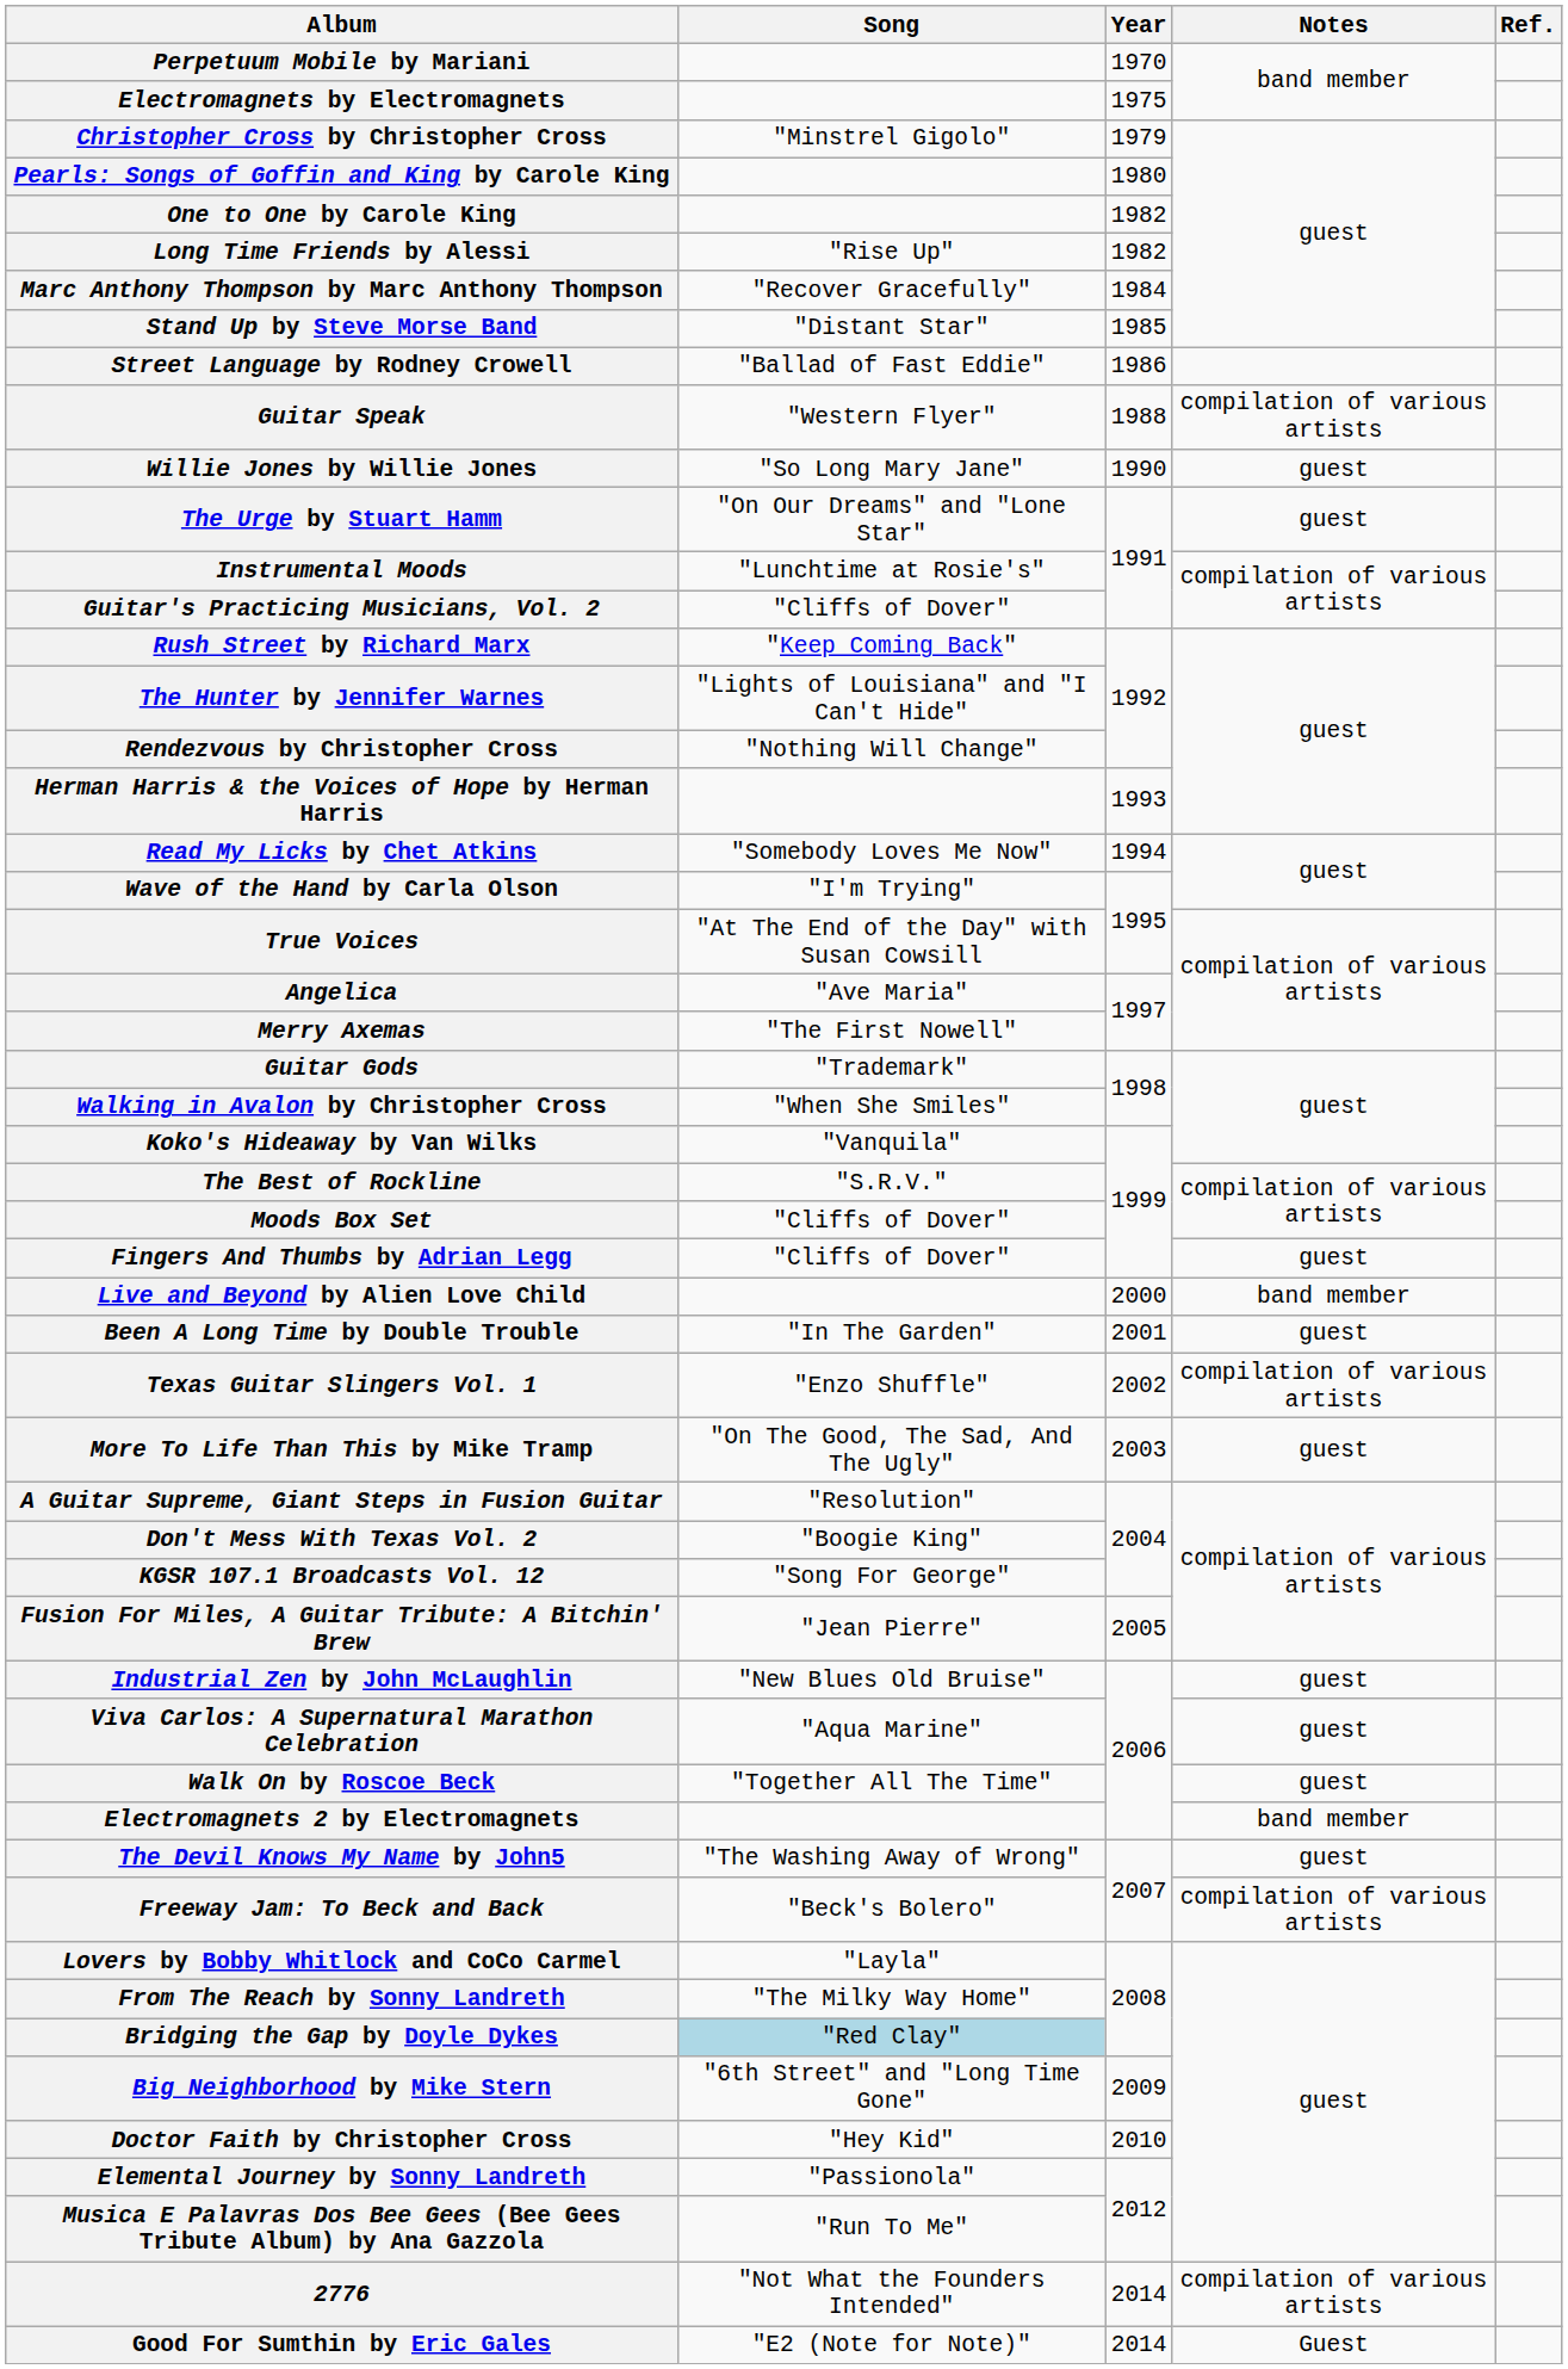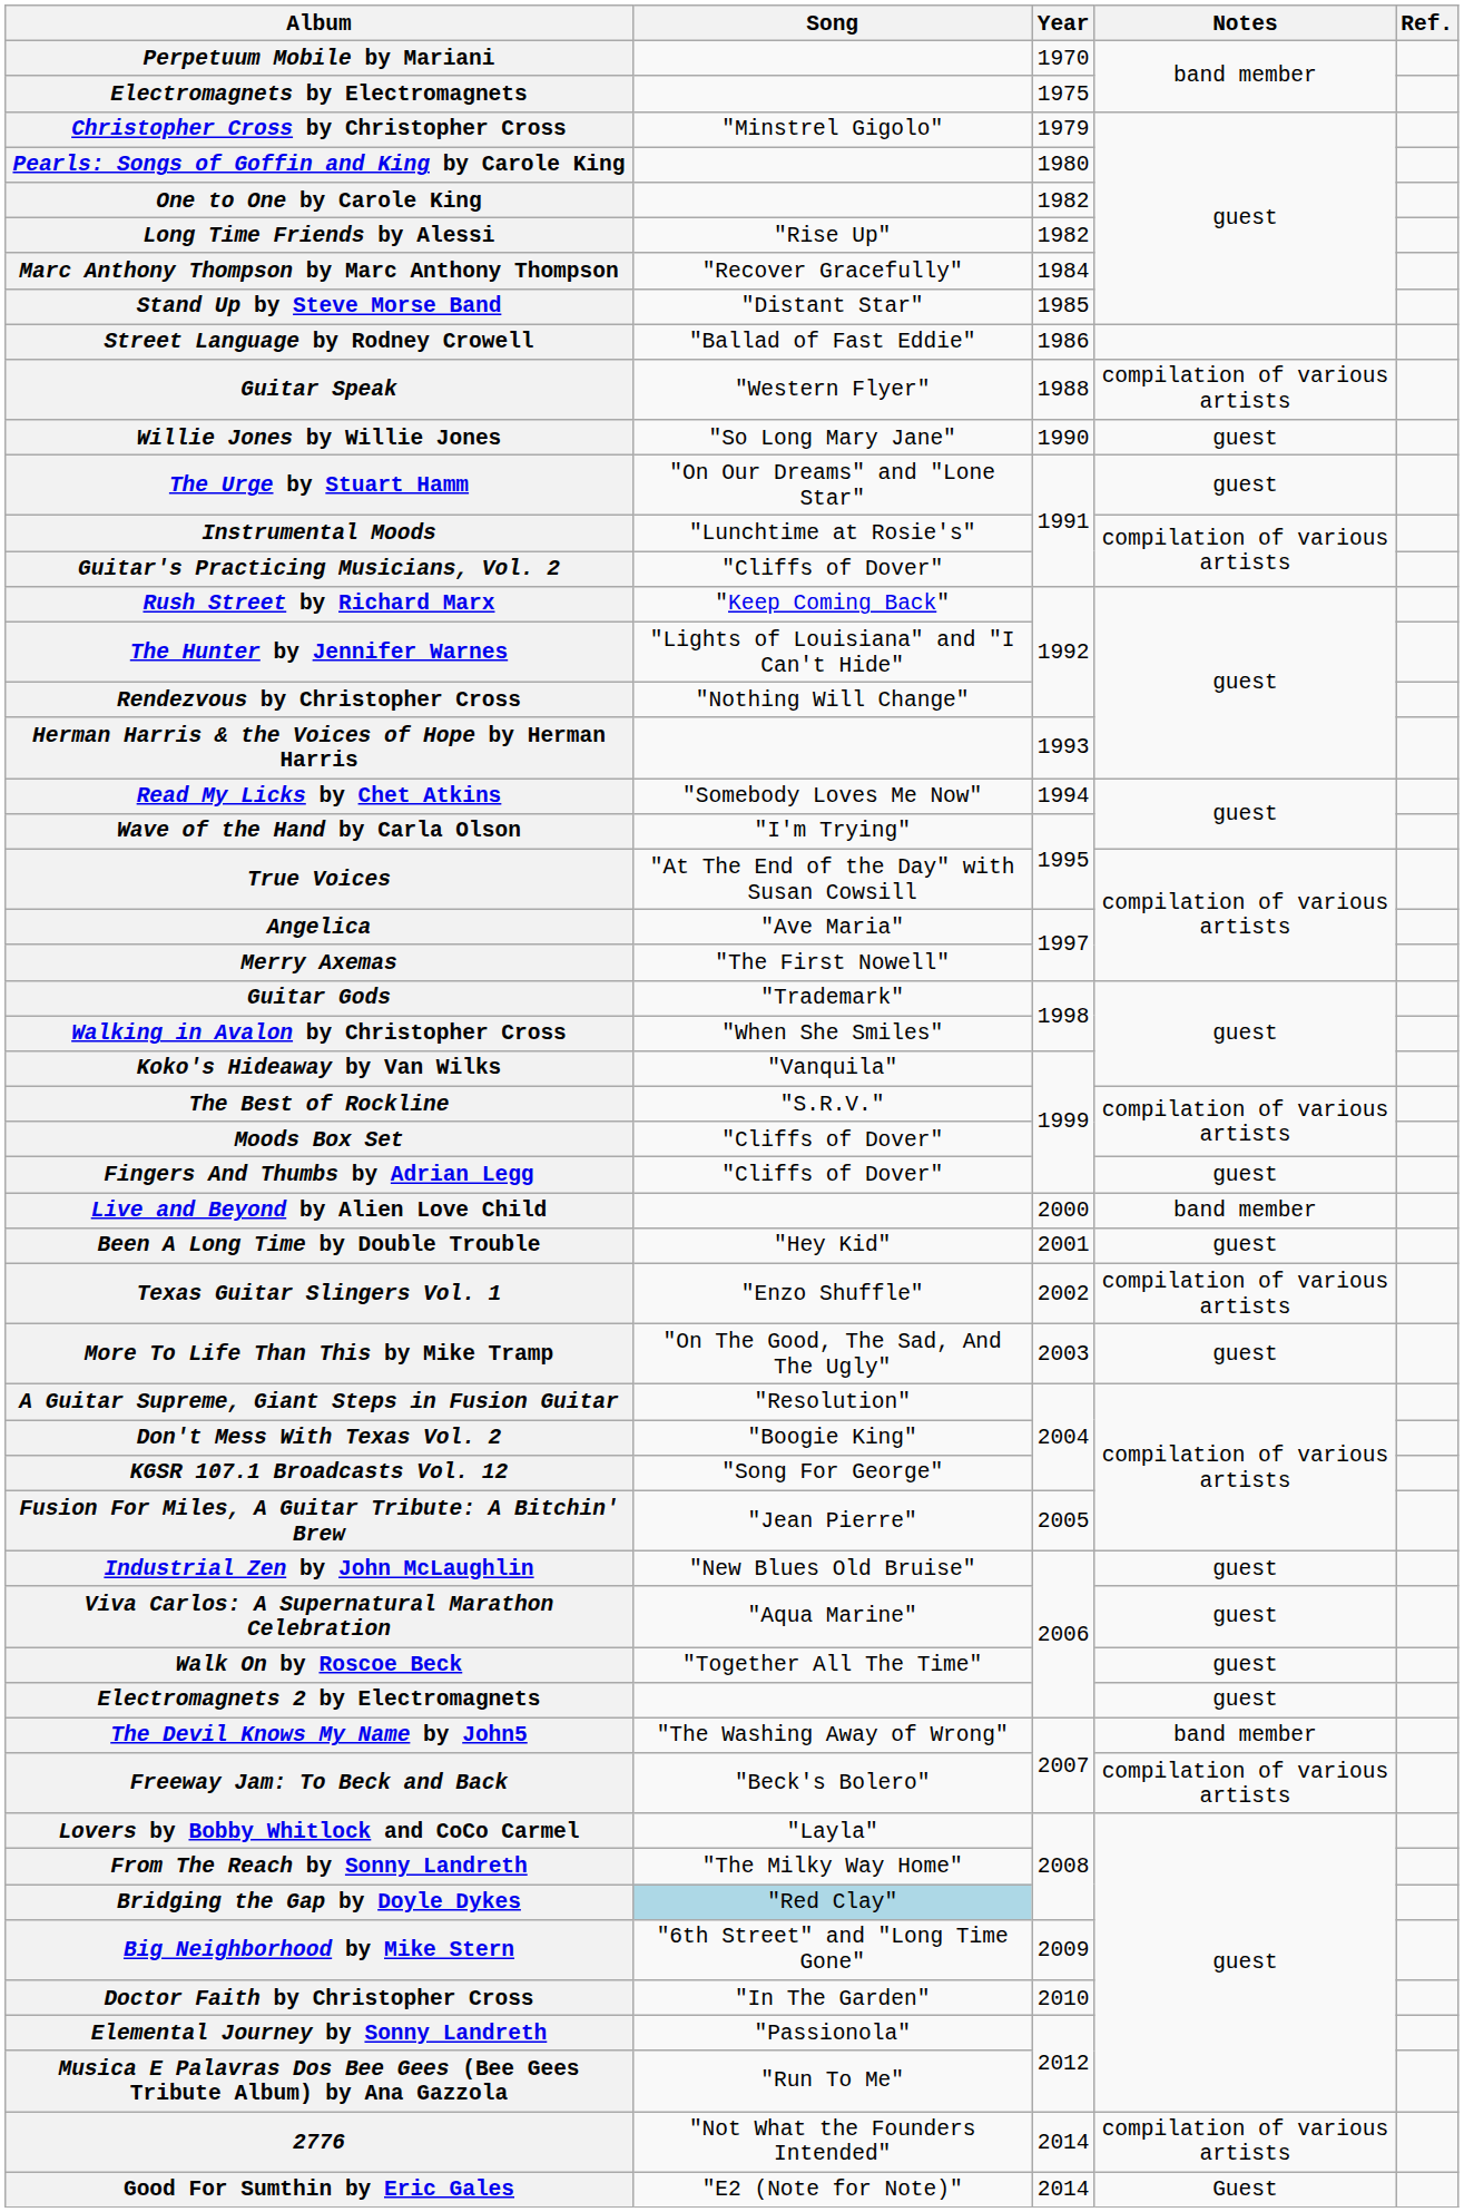 <table class="wikitable plainrowheaders" style="text-align:center;">
 <tr>
 <th scope="col">Album</th>
 <th scope="col">Song</th>
 <th scope="col">Year</th>
 <th scope="col">Notes</th>
 <th scope="col">Ref.</th>
 </tr>
 <tr>
 <th scope="row"><em>Perpetuum Mobile</em> by Mariani</th>
 <td></td>
 <td>1970</td>
 <td rowspan=2>band member</td>
 <td></td>
 </tr>
 <tr>
 <th scope="row"><em>Electromagnets</em> by Electromagnets</th>
 <td></td>
 <td>1975</td>
 <td></td>
 </tr>
 <tr>
 <th scope="row"><em><a href='#'>Christopher Cross</a></em> by Christopher Cross</th>
 <td>"Minstrel Gigolo"</td>
 <td>1979</td>
 <td rowspan=6>guest</td>
 <td></td>
 </tr>
 <tr>
 <th scope="row"><em><a href='#'>Pearls: Songs of Goffin and King</a></em> by Carole King</th>
 <td></td>
 <td>1980</td>
 <td></td>
 </tr>
 <tr>
 <th scope="row"><em>One to One</em> by Carole King</th>
 <td></td>
 <td>1982</td>
 <td></td>
 </tr>
 <tr>
 <th scope="row"><em>Long Time Friends</em> by Alessi</th>
 <td>"Rise Up"</td>
 <td>1982</td>
 <td></td>
 </tr>
 <tr>
 <th scope="row"><em>Marc Anthony Thompson</em> by Marc Anthony Thompson</th>
 <td>"Recover Gracefully"</td>
 <td>1984</td>
 <td></td>
 </tr>
 <tr>
 <th scope="row"><em>Stand Up</em> by <a href='#'>Steve Morse Band</a></th>
 <td>"Distant Star"</td>
 <td>1985</td>
 <td></td>
 </tr>
 <tr>
 <th scope="row"><em>Street Language</em> by Rodney Crowell</th>
 <td>"Ballad of Fast Eddie"</td>
 <td>1986</td>
 <td></td>
 </tr>
 <tr>
 <th scope="row"><em>Guitar Speak</em></th>
 <td>"Western Flyer"</td>
 <td>1988</td>
 <td>compilation of various artists</td>
 <td></td>
 </tr>
 <tr>
 <th scope="row"><em>Willie Jones</em> by Willie Jones</th>
 <td>"So Long Mary Jane"</td>
 <td>1990</td>
 <td>guest</td>
 <td></td>
 </tr>
 <tr>
 <th scope="row"><em><a href='#'>The Urge</a></em> by <a href='#'>Stuart Hamm</a></th>
 <td>"On Our Dreams" and "Lone Star"</td>
 <td rowspan=3>1991</td>
 <td>guest</td>
 <td></td>
 </tr>
 <tr>
 <th scope="row"><em>Instrumental Moods</em></th>
 <td>"Lunchtime at Rosie's"</td>
 <td rowspan=2>compilation of various artists</td>
 <td></td>
 </tr>
 <tr>
 <th scope="row"><em>Guitar's Practicing Musicians, Vol. 2</em></th>
 <td>"Cliffs of Dover"</td>
 <td></td>
 </tr>
 <tr>
 <th scope="row"><em><a href='#'>Rush Street</a></em> by <a href='#'>Richard Marx</a></th>
 <td>"<a href='#'>Keep Coming Back</a>"</td>
 <td rowspan=3>1992</td>
 <td rowspan=4>guest</td>
 <td></td>
 </tr>
 <tr>
 <th scope="row"><em><a href='#'>The Hunter</a></em> by <a href='#'>Jennifer Warnes</a></th>
 <td>"Lights of Louisiana" and "I Can't Hide"</td>
 <td></td>
 </tr>
 <tr>
 <th scope="row"><em>Rendezvous</em> by Christopher Cross</th>
 <td>"Nothing Will Change"</td>
 <td></td>
 </tr>
 <tr>
 <th scope="row"><em>Herman Harris & the Voices of Hope</em> by Herman Harris</th>
 <td></td>
 <td>1993</td>
 <td></td>
 </tr>
 <tr>
 <th scope="row"><em><a href='#'>Read My Licks</a></em> by <a href='#'>Chet Atkins</a></th>
 <td>"Somebody Loves Me Now"</td>
 <td>1994</td>
 <td rowspan=2>guest</td>
 <td></td>
 </tr>
 <tr>
 <th scope="row"><em>Wave of the Hand</em> by Carla Olson</th>
 <td>"I'm Trying"</td>
 <td rowspan=2>1995</td>
 <td></td>
 </tr>
 <tr>
 <th scope="row"><em>True Voices</em></th>
 <td>"At The End of the Day" with Susan Cowsill</td>
 <td rowspan=3>compilation of various artists</td>
 <td></td>
 </tr>
 <tr>
 <th scope="row"><em>Angelica</em></th>
 <td>"Ave Maria"</td>
 <td rowspan=2>1997</td>
 <td></td>
 </tr>
 <tr>
 <th scope="row"><em>Merry Axemas</em></th>
 <td>"The First Nowell"</td>
 <td></td>
 </tr>
 <tr>
 <th scope="row"><em>Guitar Gods</em></th>
 <td>"Trademark"</td>
 <td rowspan=2>1998</td>
 <td rowspan=3>guest</td>
 <td></td>
 </tr>
 <tr>
 <th scope="row"><em><a href='#'>Walking in Avalon</a></em> by Christopher Cross</th>
 <td>"When She Smiles"</td>
 <td></td>
 </tr>
 <tr>
 <th scope="row"><em>Koko's Hideaway</em> by Van Wilks</th>
 <td>"Vanquila"</td>
 <td rowspan=4>1999</td>
 <td></td>
 </tr>
 <tr>
 <th scope="row"><em>The Best of Rockline</em></th>
 <td>"S.R.V."</td>
 <td rowspan=2>compilation of various artists</td>
 <td></td>
 </tr>
 <tr>
 <th scope="row"><em>Moods Box Set</em></th>
 <td>"Cliffs of Dover"</td>
 <td></td>
 </tr>
 <tr>
 <th scope="row"><em>Fingers And Thumbs</em> by <a href='#'>Adrian Legg</a></th>
 <td>"Cliffs of Dover"</td>
 <td>guest</td>
 <td></td>
 </tr>
 <tr>
 <th scope="row"><em><a href='#'>Live and Beyond</a></em> by Alien Love Child</th>
 <td></td>
 <td>2000</td>
 <td>band member</td>
 <td></td>
 </tr>
 <tr>
 <th scope="row"><em>Been A Long Time</em> by Double Trouble</th>
-<td>"In The Garden"</td>
+<td>"Hey Kid"</td>
 <td>2001</td>
 <td>guest</td>
 <td></td>
 </tr>
 <tr>
 <th scope="row"><em>Texas Guitar Slingers Vol. 1</em></th>
 <td>"Enzo Shuffle"</td>
 <td>2002</td>
 <td>compilation of various artists</td>
 <td></td>
 </tr>
 <tr>
 <th scope="row"><em>More To Life Than This</em> by Mike Tramp</th>
 <td>"On The Good, The Sad, And The Ugly"</td>
 <td>2003</td>
 <td>guest</td>
 <td></td>
 </tr>
 <tr>
 <th scope="row"><em>A Guitar Supreme, Giant Steps in Fusion Guitar</em></th>
 <td>"Resolution"</td>
 <td rowspan=3>2004</td>
 <td rowspan=4>compilation of various artists</td>
 <td></td>
 </tr>
 <tr>
 <th scope="row"><em>Don't Mess With Texas Vol. 2</em></th>
 <td>"Boogie King"</td>
 <td></td>
 </tr>
 <tr>
 <th scope="row"><em>KGSR 107.1 Broadcasts Vol. 12</em></th>
 <td>"Song For George"</td>
 <td></td>
 </tr>
 <tr>
 <th scope="row"><em>Fusion For Miles, A Guitar Tribute: A Bitchin' Brew</em></th>
 <td>"Jean Pierre"</td>
 <td>2005</td>
 <td></td>
 </tr>
 <tr>
 <th scope="row"><em><a href='#'>Industrial Zen</a></em> by <a href='#'>John McLaughlin</a></th>
 <td>"New Blues Old Bruise"</td>
 <td rowspan=4>2006</td>
 <td>guest</td>
 <td></td>
 </tr>
 <tr>
 <th scope="row"><em>Viva Carlos: A Supernatural Marathon Celebration</em></th>
 <td>"Aqua Marine"</td>
 <td>guest</td>
 <td></td>
 </tr>
 <tr>
 <th scope="row"><em>Walk On</em> by <a href='#'>Roscoe Beck</a></th>
 <td>"Together All The Time"</td>
 <td>guest</td>
 <td></td>
 </tr>
 <tr>
 <th scope="row"><em>Electromagnets 2</em> by Electromagnets</th>
 <td></td>
-<td>band member</td>
+<td>guest</td>
 <td></td>
 </tr>
 <tr>
 <th scope="row"><em><a href='#'>The Devil Knows My Name</a></em> by <a href='#'>John5</a></th>
 <td>"The Washing Away of Wrong"</td>
 <td rowspan=2>2007</td>
-<td>guest</td>
+<td>band member</td>
 <td></td>
 </tr>
 <tr>
 <th scope="row"><em>Freeway Jam: To Beck and Back</em></th>
 <td>"Beck's Bolero"</td>
 <td>compilation of various artists</td>
 <td></td>
 </tr>
 <tr>
 <th scope="row"><em>Lovers</em> by <a href='#'>Bobby Whitlock</a> and CoCo Carmel</th>
 <td>"Layla"</td>
 <td rowspan=3>2008</td>
 <td rowspan=7>guest</td>
 <td></td>
 </tr>
 <tr>
 <th scope="row"><em>From The Reach</em> by <a href='#'>Sonny Landreth</a></th>
 <td>"The Milky Way Home"</td>
 <td></td>
 </tr>
 <tr>
 <th scope="row"><em>Bridging the Gap</em> by <a href='#'>Doyle Dykes</a></th>
 <td style="background: lightblue;">"Red Clay"</td>
 <td></td>
 </tr>
 <tr>
 <th scope="row"><em><a href='#'>Big Neighborhood</a></em> by <a href='#'>Mike Stern</a></th>
 <td>"6th Street" and "Long Time Gone"</td>
 <td>2009</td>
 <td></td>
 </tr>
 <tr>
 <th scope="row"><em>Doctor Faith</em> by Christopher Cross</th>
-<td>"Hey Kid"</td>
+<td>"In The Garden"</td>
 <td>2010</td>
 <td></td>
 </tr>
 <tr>
 <th scope="row"><em>Elemental Journey</em> by <a href='#'>Sonny Landreth</a></th>
 <td>"Passionola"</td>
 <td rowspan=2>2012</td>
 <td></td>
 </tr>
 <tr>
 <th scope="row"><em>Musica E Palavras Dos Bee Gees</em> (Bee Gees Tribute Album) by Ana Gazzola</th>
 <td>"Run To Me"</td>
 <td></td>
 </tr>
 <tr>
 <th scope="row"><em>2776</em></th>
 <td>"Not What the Founders Intended"</td>
 <td>2014</td>
 <td>compilation of various artists</td>
 <td></td>
 </tr>
 <tr>
 <th scope="row">Good For Sumthin by <a href='#'>Eric Gales</a></th>
 <td>"E2 (Note for Note)"</td>
 <td>2014</td>
 <td>Guest</td>
 <td></td>
 </tr>
 </table>
